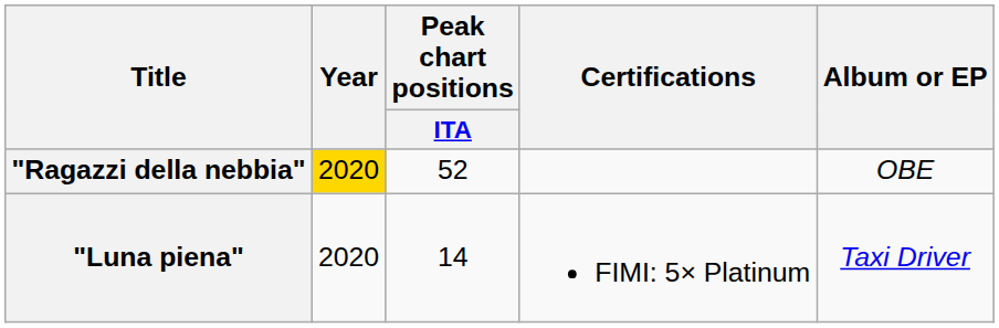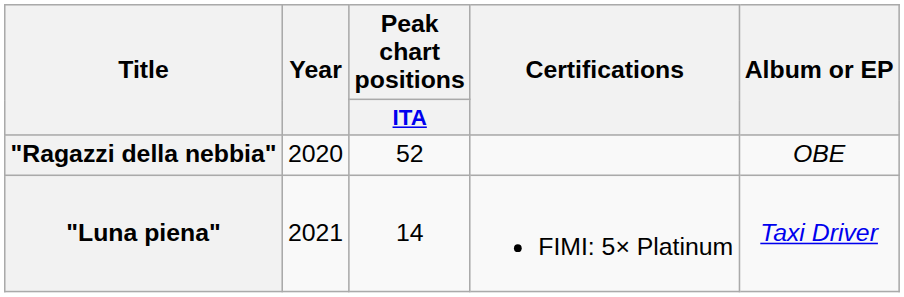 <table class="wikitable plainrowheaders" style="text-align:center;">
 <tr>
 <th scope="col" rowspan="2">Title</th>
 <th scope="col" rowspan="2">Year</th>
 <th scope="col" colspan="1">Peak chart positions</th>
 <th scope="col" rowspan="2">Certifications</th>
 <th scope="col" rowspan="2">Album or EP</th>
 </tr>
 <tr>
 <th scope="col" style="width:3em;font-size:90%;"><a href='#'>ITA</a><br></th>
 </tr>
 <tr>
 <th scope="row">"Ragazzi della nebbia"<br></th>
-<td style="background: gold;">2020</td>
+<td>2020</td>
 <td>52</td>
 <td style="text-align:left;"></td>
 <td><em>OBE</em></td>
 </tr>
 <tr>
 <th scope="row">"Luna piena"<br></th>
-<td>2020</td>
+<td>2021</td>
 <td>14</td>
 <td style="text-align:left;"><br><ul><li>FIMI: 5× Platinum</li></ul></td>
 <td><em><a href='#'>Taxi Driver</a></em><br></td>
 </tr>
 </table>
